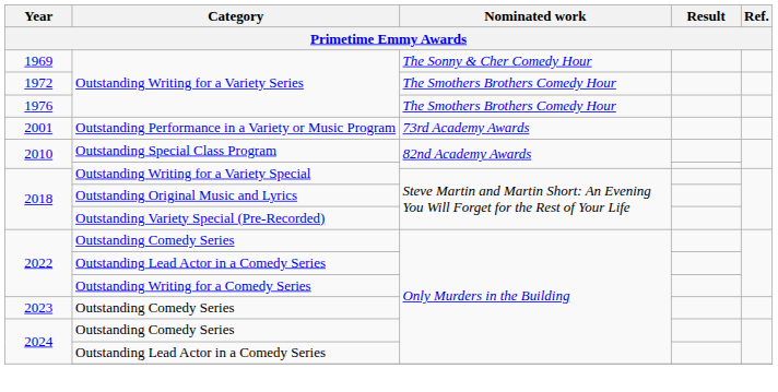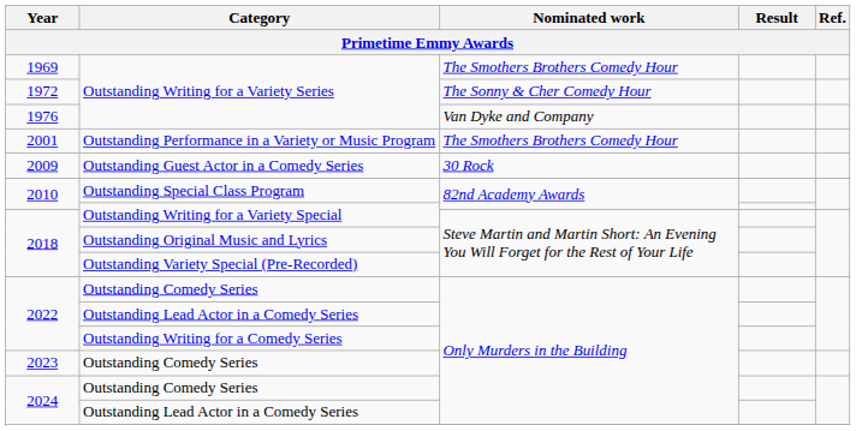 <table class=wikitable>
 <tr>
 <th scope="col" style="width:5em;">Year</th>
 <th scope="col" style="width:28em;">Category</th>
 <th scope="col" style="width:23em;">Nominated work</th>
 <th scope="col" style="width:5em;">Result</th>
 <th>Ref.</th>
 </tr>
 <tr>
 <th colspan=5><a href='#'>Primetime Emmy Awards</a></th>
 </tr>
 <tr>
 <td style="text-align:center;"><a href='#'>1969</a></td>
 <td rowspan="3"><a href='#'>Outstanding Writing for a Variety Series</a></td>
+<td><em><a href='#'>The Smothers Brothers Comedy Hour</a></em></td>
+<td></td>
+<td style="text-align:center;"></td>
+</tr>
+<tr>
+<td style="text-align:center;"><a href='#'>1972</a></td>
 <td><em><a href='#'>The Sonny & Cher Comedy Hour</a></em></td>
 <td></td>
 <td style="text-align:center;"></td>
 </tr>
 <tr>
-<td style="text-align:center;"><a href='#'>1972</a></td>
-<td><em><a href='#'>The Smothers Brothers Comedy Hour</a></em></td>
-<td></td>
-<td style="text-align:center;"></td>
-</tr>
-<tr>
 <td style="text-align:center;"><a href='#'>1976</a></td>
-<td><em><a href='#'>The Smothers Brothers Comedy Hour</a></em></td>
+<td><em>Van Dyke and Company</em></td>
 <td></td>
 <td style="text-align:center;"></td>
 </tr>
 <tr>
 <td style="text-align:center;"><a href='#'>2001</a></td>
 <td><a href='#'>Outstanding Performance in a Variety or Music Program</a></td>
-<td><em><a href='#'>73rd Academy Awards</a></em></td>
+<td><em><a href='#'>The Smothers Brothers Comedy Hour</a></em></td>
+<td></td>
+<td style="text-align:center;"></td>
+</tr>
+<tr>
+<td style="text-align:center;"><a href='#'>2009</a></td>
+<td><a href='#'>Outstanding Guest Actor in a Comedy Series</a></td>
+<td><em><a href='#'>30 Rock</a></em></td>
 <td></td>
 <td style="text-align:center;"></td>
 </tr>
 <tr>
 <td style="text-align:center;", rowspan=2><a href='#'>2010</a></td>
 <td><a href='#'>Outstanding Special Class Program</a></td>
 <td rowspan=2><em><a href='#'>82nd Academy Awards</a></em></td>
 <td></td>
 <td rowspan=2 style="text-align:center;"></td>
 </tr>
 <tr>
 <td rowspan=2><a href='#'>Outstanding Writing for a Variety Special</a></td>
 <td></td>
 </tr>
 <tr>
 <td style="text-align:center;", rowspan=3><a href='#'>2018</a></td>
 <td rowspan=3><em>Steve Martin and Martin Short: An Evening You Will Forget for the Rest of Your Life </em></td>
 <td></td>
 <td rowspan=3 style="text-align:center;"></td>
 </tr>
 <tr>
 <td><a href='#'>Outstanding Original Music and Lyrics</a> </td>
 <td></td>
 </tr>
 <tr>
 <td><a href='#'>Outstanding Variety Special (Pre-Recorded)</a></td>
 <td></td>
 </tr>
 <tr>
 <td style="text-align:center;", rowspan="3"><a href='#'>2022</a></td>
 <td><a href='#'>Outstanding Comedy Series</a> </td>
 <td rowspan="6"><em><a href='#'>Only Murders in the Building</a></em></td>
 <td></td>
 <td rowspan=3 style="text-align:center;"></td>
 </tr>
 <tr>
 <td><a href='#'>Outstanding Lead Actor in a Comedy Series</a></td>
 <td></td>
 </tr>
 <tr>
 <td><a href='#'>Outstanding Writing for a Comedy Series</a> </td>
 <td></td>
 </tr>
 <tr>
 <td style="text-align:center;"><a href='#'>2023</a></td>
 <td>Outstanding Comedy Series </td>
 <td></td>
 <td style="text-align:center;"></td>
 </tr>
 <tr>
 <td style="text-align:center;", rowspan="3"><a href='#'>2024</a></td>
 <td>Outstanding Comedy Series </td>
 <td></td>
 <td rowspan=2 style="text-align:center;"></td>
 </tr>
 <tr>
 <td>Outstanding Lead Actor in a Comedy Series</td>
 <td></td>
 </tr>
 <tr>
 </tr>
 </table>
